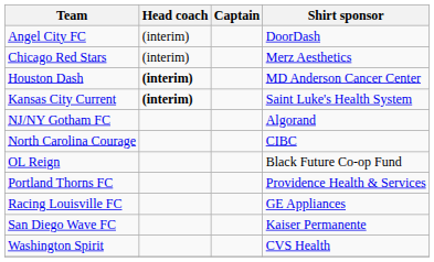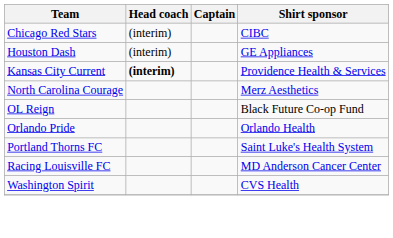 <table class="wikitable sortable">
 <tr>
 <th scope="col">Team</th>
 <th scope="col">Head coach</th>
 <th scope="col">Captain</th>
 <th scope="col">Shirt sponsor</th>
 </tr>
 <tr>
-<td><a href='#'>Angel City FC</a></td>
-<td>  (interim)</td>
-<td> </td>
-<td><a href='#'>DoorDash</a></td>
-</tr>
-<tr>
 <td><a href='#'>Chicago Red Stars</a></td>
 <td>  (interim)</td>
 <td> </td>
-<td><a href='#'>Merz Aesthetics</a></td>
+<td><a href='#'>CIBC</a></td>
 </tr>
 <tr>
 <td><a href='#'>Houston Dash</a></td>
-<td><strong>  (interim)</strong></td>
+<td>  (interim)</td>
 <td> </td>
-<td><a href='#'>MD Anderson Cancer Center</a></td>
+<td><a href='#'>GE Appliances</a></td>
 </tr>
 <tr>
 <td><a href='#'>Kansas City Current</a></td>
 <td><strong>  (interim)</strong></td>
 <td> </td>
-<td><a href='#'>Saint Luke's Health System</a></td>
-</tr>
-<tr>
-<td><a href='#'>NJ/NY Gotham FC</a></td>
-<td> </td>
-<td> </td>
-<td><a href='#'>Algorand</a></td>
+<td><a href='#'>Providence Health & Services</a></td>
 </tr>
 <tr>
 <td><a href='#'>North Carolina Courage</a></td>
 <td> </td>
 <td> </td>
-<td><a href='#'>CIBC</a></td>
+<td><a href='#'>Merz Aesthetics</a></td>
 </tr>
 <tr>
 <td><a href='#'>OL Reign</a></td>
 <td> </td>
 <td> </td>
 <td>Black Future Co-op Fund</td>
 </tr>
 <tr>
+<td><a href='#'>Orlando Pride</a></td>
+<td> </td>
+<td> </td>
+<td><a href='#'>Orlando Health</a></td>
+</tr>
+<tr>
 <td><a href='#'>Portland Thorns FC</a></td>
 <td> </td>
 <td> </td>
-<td><a href='#'>Providence Health & Services</a></td>
+<td><a href='#'>Saint Luke's Health System</a></td>
 </tr>
 <tr>
 <td><a href='#'>Racing Louisville FC</a></td>
 <td> </td>
 <td> </td>
-<td><a href='#'>GE Appliances</a></td>
-</tr>
-<tr>
-<td><a href='#'>San Diego Wave FC</a></td>
-<td> </td>
-<td> </td>
-<td><a href='#'>Kaiser Permanente</a></td>
+<td><a href='#'>MD Anderson Cancer Center</a></td>
 </tr>
 <tr>
 <td><a href='#'>Washington Spirit</a></td>
 <td> </td>
 <td> </td>
 <td><a href='#'>CVS Health</a></td>
 </tr>
 <tr>
 </tr>
 </table>
